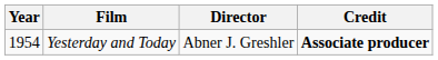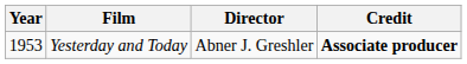 <table class="wikitable">
 <tr>
 <th>Year</th>
 <th>Film</th>
 <th>Director</th>
 <th>Credit</th>
 </tr>
 <tr>
-<td>1954</td>
+<td>1953</td>
 <td><em>Yesterday and Today</em></td>
 <td>Abner J. Greshler</td>
 <td><strong>Associate producer</strong></td>
 </tr>
 </table>
